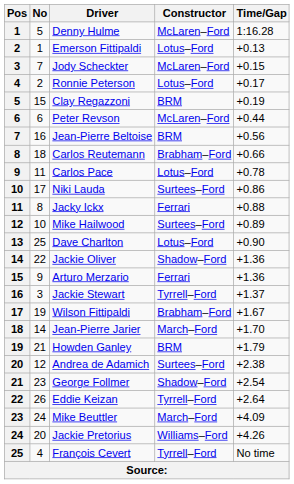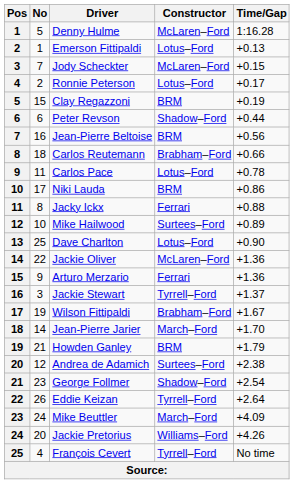 <table class="wikitable sortable" style="font-size: 95%;">
 <tr>
 <th>Pos</th>
 <th>No</th>
 <th>Driver</th>
 <th>Constructor</th>
 <th>Time/Gap</th>
 </tr>
 <tr>
 <th>1</th>
 <td align=center>5</td>
 <td> <a href='#'>Denny Hulme</a></td>
 <td><a href='#'>McLaren</a>–<a href='#'>Ford</a></td>
 <td>1:16.28</td>
 </tr>
 <tr>
 <th>2</th>
 <td align=center>1</td>
 <td> <a href='#'>Emerson Fittipaldi</a></td>
 <td><a href='#'>Lotus</a>–<a href='#'>Ford</a></td>
 <td>+0.13</td>
 </tr>
 <tr>
 <th>3</th>
 <td align=center>7</td>
 <td> <a href='#'>Jody Scheckter</a></td>
 <td><a href='#'>McLaren</a>–<a href='#'>Ford</a></td>
 <td>+0.15</td>
 </tr>
 <tr>
 <th>4</th>
 <td align=center>2</td>
 <td> <a href='#'>Ronnie Peterson</a></td>
 <td><a href='#'>Lotus</a>–<a href='#'>Ford</a></td>
 <td>+0.17</td>
 </tr>
 <tr>
 <th>5</th>
 <td align=center>15</td>
 <td> <a href='#'>Clay Regazzoni</a></td>
 <td><a href='#'>BRM</a></td>
 <td>+0.19</td>
 </tr>
 <tr>
 <th>6</th>
 <td align=center>6</td>
 <td> <a href='#'>Peter Revson</a></td>
-<td><a href='#'>McLaren</a>–<a href='#'>Ford</a></td>
+<td><a href='#'>Shadow</a>–<a href='#'>Ford</a></td>
 <td>+0.44</td>
 </tr>
 <tr>
 <th>7</th>
 <td align=center>16</td>
 <td> <a href='#'>Jean-Pierre Beltoise</a></td>
 <td><a href='#'>BRM</a></td>
 <td>+0.56</td>
 </tr>
 <tr>
 <th>8</th>
 <td align=center>18</td>
 <td> <a href='#'>Carlos Reutemann</a></td>
 <td><a href='#'>Brabham</a>–<a href='#'>Ford</a></td>
 <td>+0.66</td>
 </tr>
 <tr>
 <th>9</th>
 <td align=center>11</td>
 <td> <a href='#'>Carlos Pace</a></td>
 <td><a href='#'>Lotus</a>–<a href='#'>Ford</a></td>
 <td>+0.78</td>
 </tr>
 <tr>
 <th>10</th>
 <td align=center>17</td>
 <td> <a href='#'>Niki Lauda</a></td>
-<td><a href='#'>Surtees</a>–<a href='#'>Ford</a></td>
+<td><a href='#'>BRM</a></td>
 <td>+0.86</td>
 </tr>
 <tr>
 <th>11</th>
 <td align=center>8</td>
 <td> <a href='#'>Jacky Ickx</a></td>
 <td><a href='#'>Ferrari</a></td>
 <td>+0.88</td>
 </tr>
 <tr>
 <th>12</th>
 <td align=center>10</td>
 <td> <a href='#'>Mike Hailwood</a></td>
 <td><a href='#'>Surtees</a>–<a href='#'>Ford</a></td>
 <td>+0.89</td>
 </tr>
 <tr>
 <th>13</th>
 <td align=center>25</td>
 <td> <a href='#'>Dave Charlton</a></td>
 <td><a href='#'>Lotus</a>–<a href='#'>Ford</a></td>
 <td>+0.90</td>
 </tr>
 <tr>
 <th>14</th>
 <td align=center>22</td>
 <td> <a href='#'>Jackie Oliver</a></td>
-<td><a href='#'>Shadow</a>–<a href='#'>Ford</a></td>
+<td><a href='#'>McLaren</a>–<a href='#'>Ford</a></td>
 <td>+1.36</td>
 </tr>
 <tr>
 <th>15</th>
 <td align=center>9</td>
 <td> <a href='#'>Arturo Merzario</a></td>
 <td><a href='#'>Ferrari</a></td>
 <td>+1.36</td>
 </tr>
 <tr>
 <th>16</th>
 <td align=center>3</td>
 <td> <a href='#'>Jackie Stewart</a></td>
 <td><a href='#'>Tyrrell</a>–<a href='#'>Ford</a></td>
 <td>+1.37</td>
 </tr>
 <tr>
 <th>17</th>
 <td align=center>19</td>
 <td> <a href='#'>Wilson Fittipaldi</a></td>
 <td><a href='#'>Brabham</a>–<a href='#'>Ford</a></td>
 <td>+1.67</td>
 </tr>
 <tr>
 <th>18</th>
 <td align=center>14</td>
 <td> <a href='#'>Jean-Pierre Jarier</a></td>
 <td><a href='#'>March</a>–<a href='#'>Ford</a></td>
 <td>+1.70</td>
 </tr>
 <tr>
 <th>19</th>
 <td align=center>21</td>
 <td> <a href='#'>Howden Ganley</a></td>
 <td><a href='#'>BRM</a></td>
 <td>+1.79</td>
 </tr>
 <tr>
 <th>20</th>
 <td align=center>12</td>
 <td> <a href='#'>Andrea de Adamich</a></td>
 <td><a href='#'>Surtees</a>–<a href='#'>Ford</a></td>
 <td>+2.38</td>
 </tr>
 <tr>
 <th>21</th>
 <td align=center>23</td>
 <td> <a href='#'>George Follmer</a></td>
 <td><a href='#'>Shadow</a>–<a href='#'>Ford</a></td>
 <td>+2.54</td>
 </tr>
 <tr>
 <th>22</th>
 <td align=center>26</td>
 <td> <a href='#'>Eddie Keizan</a></td>
 <td><a href='#'>Tyrrell</a>–<a href='#'>Ford</a></td>
 <td>+2.64</td>
 </tr>
 <tr>
 <th>23</th>
 <td align=center>24</td>
 <td> <a href='#'>Mike Beuttler</a></td>
 <td><a href='#'>March</a>–<a href='#'>Ford</a></td>
 <td>+4.09</td>
 </tr>
 <tr>
 <th>24</th>
 <td align=center>20</td>
 <td> <a href='#'>Jackie Pretorius</a></td>
 <td><a href='#'>Williams</a>–<a href='#'>Ford</a></td>
 <td>+4.26</td>
 </tr>
 <tr>
 <th>25</th>
 <td align=center>4</td>
 <td> <a href='#'>François Cevert</a></td>
 <td><a href='#'>Tyrrell</a>–<a href='#'>Ford</a></td>
 <td>No time</td>
 </tr>
 <tr>
 <th colspan=5>Source:</th>
 </tr>
 </table>
